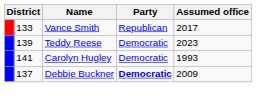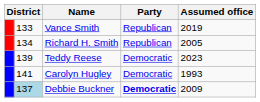 <table class=wikitable>
 <tr>
 <th colspan="2"  style="text-align:center; vertical-align:bottom;"><strong>District</strong></th>
 <th style="text-align:center; vertical-align:bottom;"><strong>Name</strong></th>
 <th style="text-align:center; vertical-align:bottom;"><strong>Party</strong></th>
 <th style="text-align:center; vertical-align:bottom;"><strong>Assumed office</strong></th>
 </tr>
 <tr>
 <td style="background:red;"> </td>
 <td>133</td>
 <td><a href='#'>Vance Smith</a></td>
 <td><a href='#'>Republican</a></td>
-<td>2017</td>
+<td>2019</td>
+</tr>
+<tr>
+<td style="background:red;"> </td>
+<td>134</td>
+<td><a href='#'>Richard H. Smith</a></td>
+<td><a href='#'>Republican</a></td>
+<td>2005</td>
 </tr>
 <tr>
 <td style="background:blue;"> </td>
 <td>139</td>
 <td><a href='#'>Teddy Reese</a></td>
 <td><a href='#'>Democratic</a></td>
 <td>2023</td>
 </tr>
 <tr>
 <td style="background:blue;"> </td>
 <td>141</td>
 <td><a href='#'>Carolyn Hugley</a></td>
 <td><a href='#'>Democratic</a></td>
 <td>1993</td>
 </tr>
 <tr>
 <td style="background:blue;"> </td>
-<td>137</td>
+<td style="background: lightblue;">137</td>
 <td><a href='#'>Debbie Buckner</a></td>
 <td><strong><a href='#'>Democratic</a></strong></td>
 <td>2009</td>
 </tr>
 </table>
